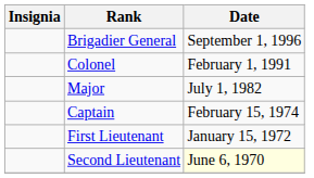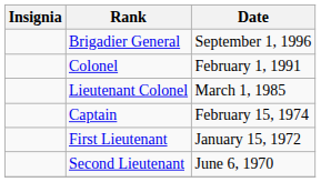 <table class="wikitable" | align=center>
 <tr>
 <th>Insignia</th>
 <th>Rank</th>
 <th>Date</th>
 </tr>
 <tr>
 <td></td>
 <td><a href='#'>Brigadier General</a></td>
 <td>September 1, 1996</td>
 </tr>
 <tr>
 <td></td>
 <td><a href='#'>Colonel</a></td>
 <td>February 1, 1991</td>
 </tr>
 <tr>
 <td></td>
-<td><a href='#'>Major</a></td>
-<td>July 1, 1982</td>
+<td><a href='#'>Lieutenant Colonel</a></td>
+<td>March 1, 1985</td>
 </tr>
 <tr>
 <td></td>
 <td><a href='#'>Captain</a></td>
 <td>February 15, 1974</td>
 </tr>
 <tr>
 <td></td>
 <td><a href='#'>First Lieutenant</a></td>
 <td>January 15, 1972</td>
 </tr>
 <tr>
 <td></td>
 <td><a href='#'>Second Lieutenant</a></td>
-<td style="background: lightyellow;">June 6, 1970</td>
+<td>June 6, 1970</td>
 </tr>
 <tr>
 </tr>
 </table>
